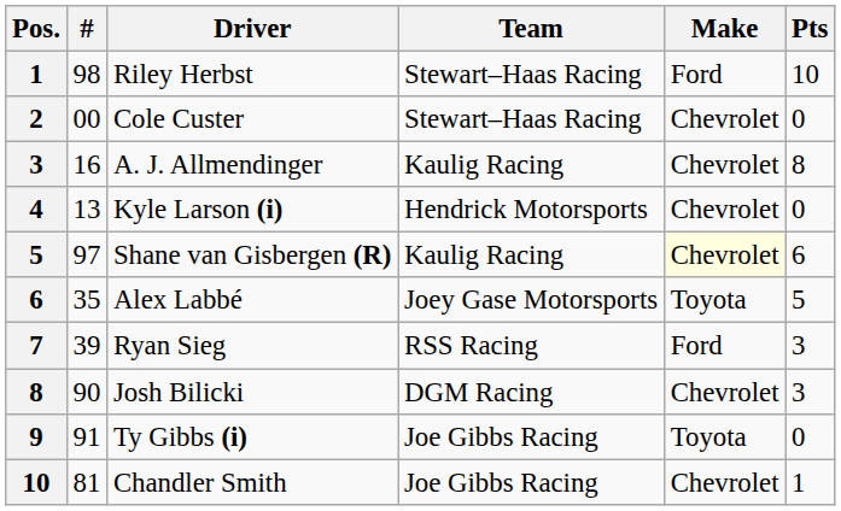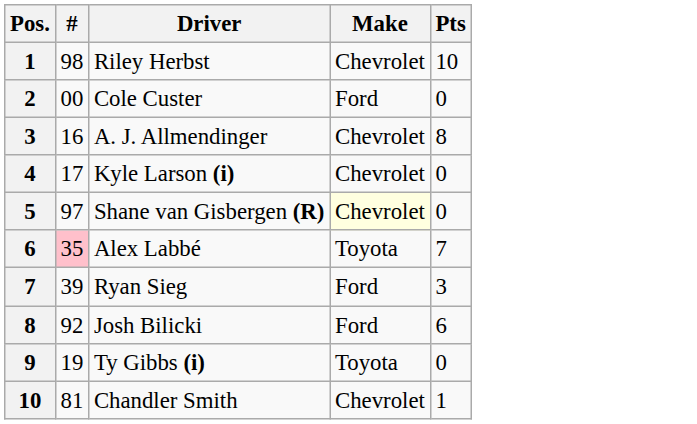 <table class="wikitable" style="font-size:95%">
 <tr>
 <th>Pos.</th>
 <th>#</th>
 <th>Driver</th>
-<th>Team</th>
 <th>Make</th>
 <th>Pts</th>
 </tr>
 <tr>
 <th>1</th>
 <td>98</td>
 <td>Riley Herbst</td>
-<td>Stewart–Haas Racing</td>
-<td>Ford</td>
+<td>Chevrolet</td>
 <td>10</td>
 </tr>
 <tr>
 <th>2</th>
 <td>00</td>
 <td>Cole Custer</td>
-<td>Stewart–Haas Racing</td>
-<td>Chevrolet</td>
+<td>Ford</td>
 <td>0</td>
 </tr>
 <tr>
 <th>3</th>
 <td>16</td>
 <td>A. J. Allmendinger</td>
-<td>Kaulig Racing</td>
 <td>Chevrolet</td>
 <td>8</td>
 </tr>
 <tr>
 <th>4</th>
-<td>13</td>
+<td>17</td>
 <td>Kyle Larson <strong>(i)</strong></td>
-<td>Hendrick Motorsports</td>
 <td>Chevrolet</td>
 <td>0</td>
 </tr>
 <tr>
 <th>5</th>
 <td>97</td>
 <td>Shane van Gisbergen <strong>(R)</strong></td>
-<td>Kaulig Racing</td>
 <td style="background: lightyellow;">Chevrolet</td>
-<td>6</td>
+<td>0</td>
 </tr>
 <tr>
 <th>6</th>
-<td>35</td>
+<td style="background: pink;">35</td>
 <td>Alex Labbé</td>
-<td>Joey Gase Motorsports</td>
 <td>Toyota</td>
-<td>5</td>
+<td>7</td>
 </tr>
 <tr>
 <th>7</th>
 <td>39</td>
 <td>Ryan Sieg</td>
-<td>RSS Racing</td>
 <td>Ford</td>
 <td>3</td>
 </tr>
 <tr>
 <th>8</th>
-<td>90</td>
+<td>92</td>
 <td>Josh Bilicki</td>
-<td>DGM Racing</td>
-<td>Chevrolet</td>
-<td>3</td>
+<td>Ford</td>
+<td>6</td>
 </tr>
 <tr>
 <th>9</th>
-<td>91</td>
+<td>19</td>
 <td>Ty Gibbs <strong>(i)</strong></td>
-<td>Joe Gibbs Racing</td>
 <td>Toyota</td>
 <td>0</td>
 </tr>
 <tr>
 <th>10</th>
 <td>81</td>
 <td>Chandler Smith</td>
-<td>Joe Gibbs Racing</td>
 <td>Chevrolet</td>
 <td>1</td>
 </tr>
 </table>
